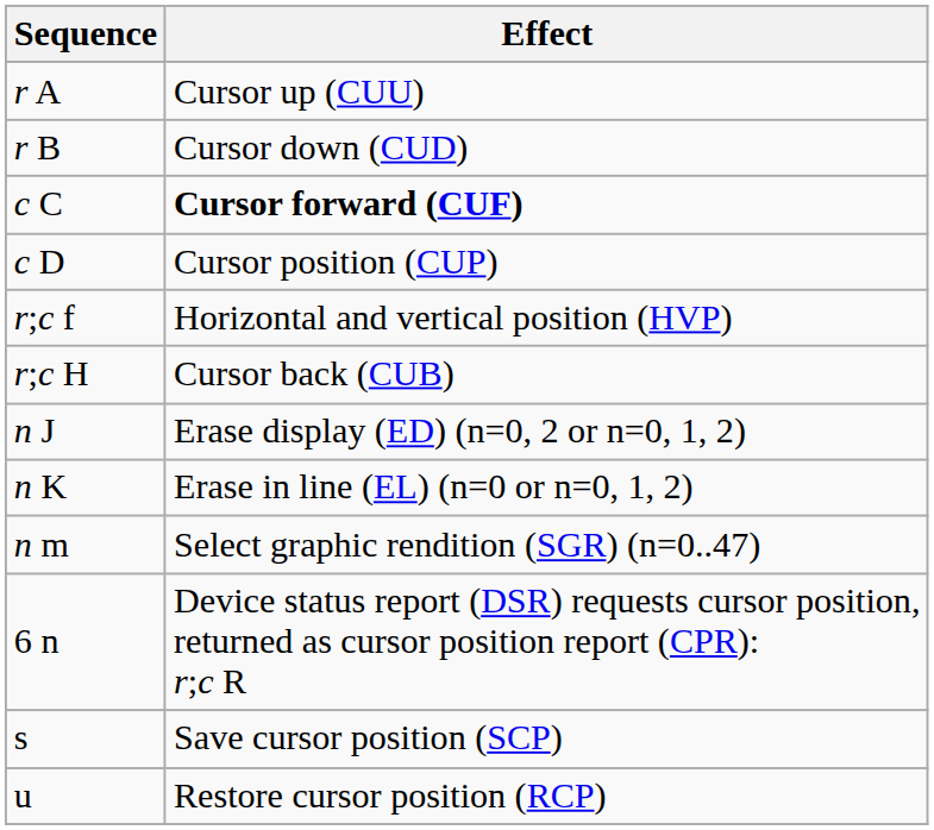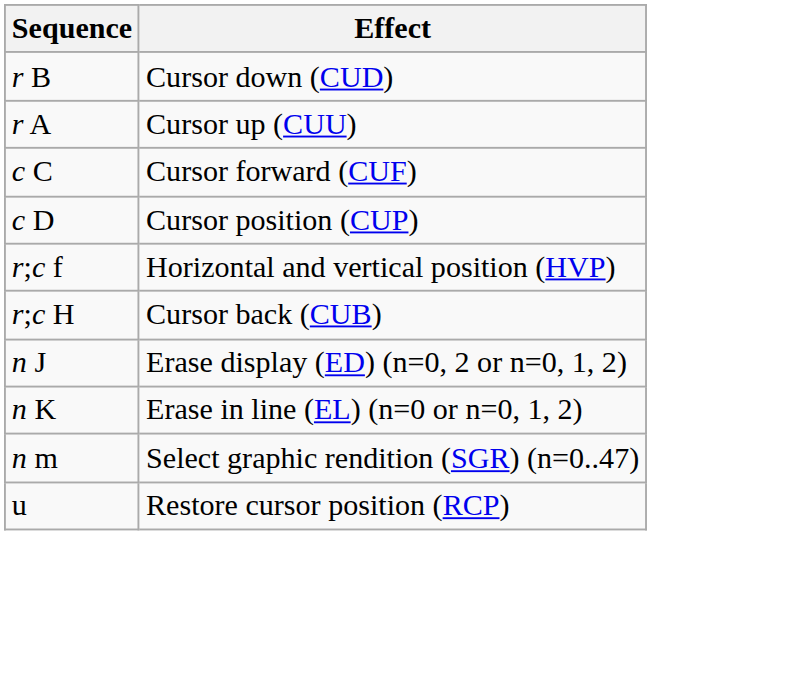 <table class="wikitable">
 <tr>
 <th>Sequence</th>
 <th>Effect</th>
 </tr>
 <tr>
+<td> <em>r</em> B</td>
+<td>Cursor down (<a href='#'>CUD</a>)</td>
+</tr>
+<tr>
 <td> <em>r</em> A</td>
 <td>Cursor up (<a href='#'>CUU</a>)</td>
 </tr>
 <tr>
-<td> <em>r</em> B</td>
-<td>Cursor down (<a href='#'>CUD</a>)</td>
-</tr>
-<tr>
 <td> <em>c</em> C</td>
-<td><strong>Cursor forward (<a href='#'>CUF</a>)</strong></td>
+<td>Cursor forward (<a href='#'>CUF</a>)</td>
 </tr>
 <tr>
 <td> <em>c</em> D</td>
 <td>Cursor position (<a href='#'>CUP</a>)</td>
 </tr>
 <tr>
 <td> <em>r</em>;<em>c</em> f</td>
 <td>Horizontal and vertical position (<a href='#'>HVP</a>)</td>
 </tr>
 <tr>
 <td> <em>r</em>;<em>c</em> H</td>
 <td>Cursor back (<a href='#'>CUB</a>)</td>
 </tr>
 <tr>
 <td> <em>n</em> J</td>
 <td>Erase display (<a href='#'>ED</a>) (n=0, 2 or n=0, 1, 2)</td>
 </tr>
 <tr>
 <td> <em>n</em> K</td>
 <td>Erase in line (<a href='#'>EL</a>) (n=0 or n=0, 1, 2)</td>
 </tr>
 <tr>
 <td> <em>n</em> m</td>
 <td>Select graphic rendition (<a href='#'>SGR</a>) (n=0..47)</td>
 </tr>
 <tr>
-<td> 6 n</td>
-<td>Device status report (<a href='#'>DSR</a>) requests cursor position, <br>returned as cursor position report (<a href='#'>CPR</a>): <br> <em>r</em>;<em>c</em> R</td>
-</tr>
-<tr>
-<td> s</td>
-<td>Save cursor position (<a href='#'>SCP</a>)</td>
-</tr>
-<tr>
 <td> u</td>
 <td>Restore cursor position (<a href='#'>RCP</a>)</td>
 </tr>
 </table>
